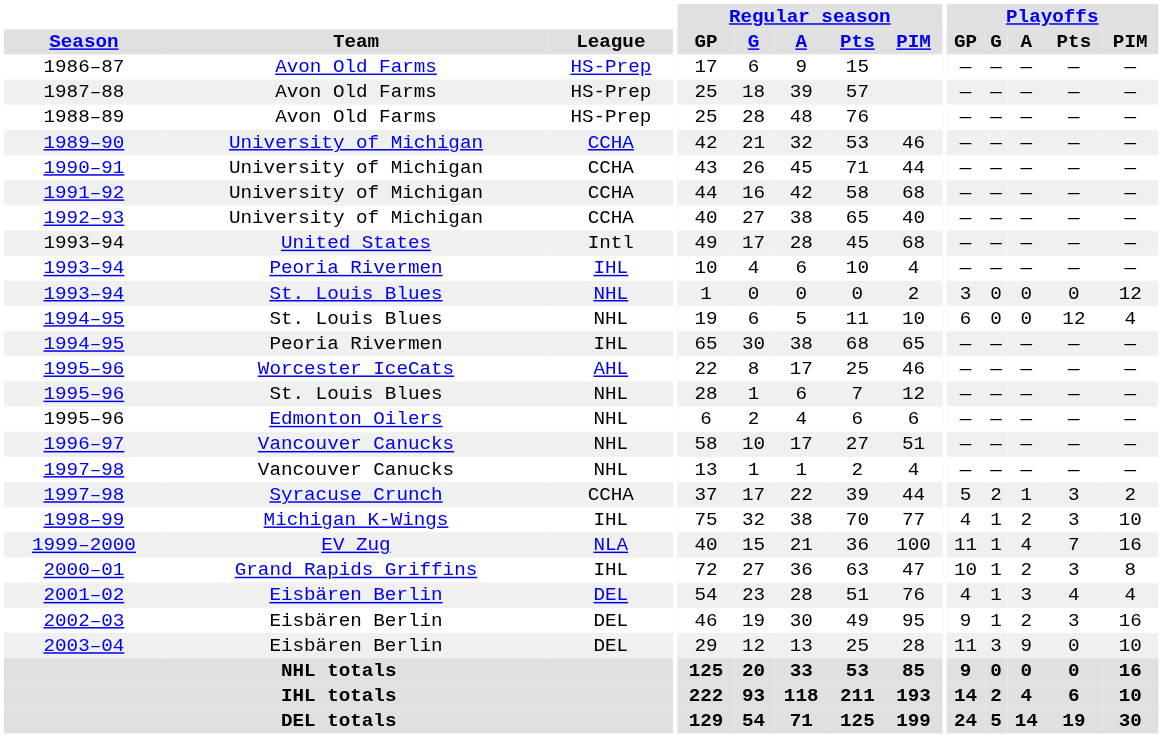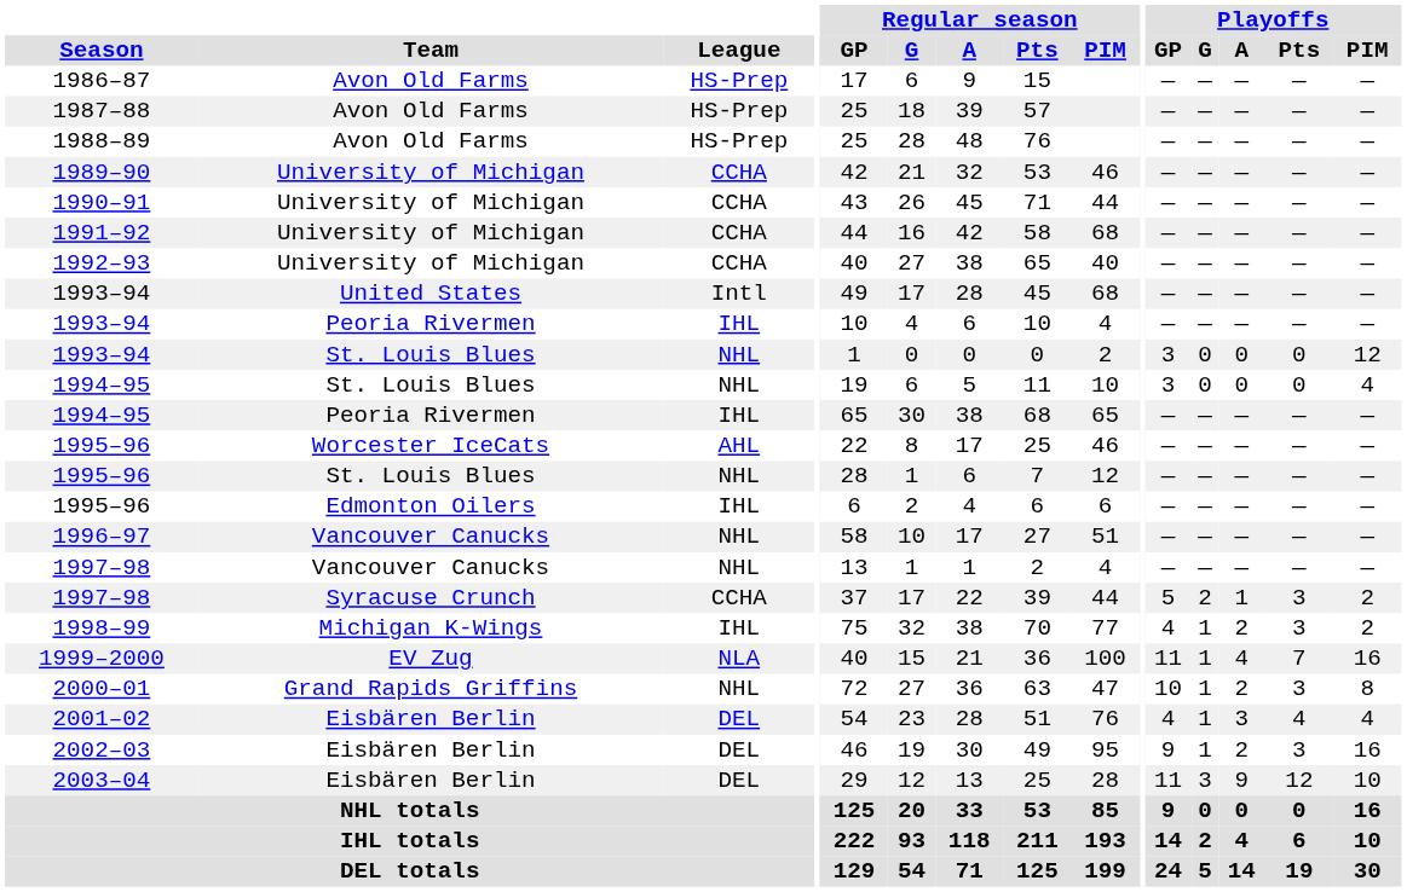 <table border="0" cellpadding="1" cellspacing="0" style="text-align:center; width:60em">
 <tr bgcolor="#e0e0e0">
 <th colspan="3" bgcolor="#ffffff"></th>
 <th rowspan="99" bgcolor="#ffffff"></th>
 <th colspan="5"><a href='#'>Regular season</a></th>
 <th rowspan="99" bgcolor="#ffffff"></th>
 <th colspan="5"><a href='#'>Playoffs</a></th>
 </tr>
 <tr bgcolor="#e0e0e0">
 <th><a href='#'>Season</a></th>
 <th>Team</th>
 <th>League</th>
 <th>GP</th>
 <th><a href='#'>G</a></th>
 <th><a href='#'>A</a></th>
 <th><a href='#'>Pts</a></th>
 <th><a href='#'>PIM</a></th>
 <th>GP</th>
 <th>G</th>
 <th>A</th>
 <th>Pts</th>
 <th>PIM</th>
 </tr>
 <tr>
 <td>1986–87</td>
 <td><a href='#'>Avon Old Farms</a></td>
 <td><a href='#'>HS-Prep</a></td>
 <td>17</td>
 <td>6</td>
 <td>9</td>
 <td>15</td>
 <td></td>
 <td>—</td>
 <td>—</td>
 <td>—</td>
 <td>—</td>
 <td>—</td>
 </tr>
 <tr bgcolor="#f0f0f0">
 <td>1987–88</td>
 <td>Avon Old Farms</td>
 <td>HS-Prep</td>
 <td>25</td>
 <td>18</td>
 <td>39</td>
 <td>57</td>
 <td></td>
 <td>—</td>
 <td>—</td>
 <td>—</td>
 <td>—</td>
 <td>—</td>
 </tr>
 <tr>
 <td>1988–89</td>
 <td>Avon Old Farms</td>
 <td>HS-Prep</td>
 <td>25</td>
 <td>28</td>
 <td>48</td>
 <td>76</td>
 <td></td>
 <td>—</td>
 <td>—</td>
 <td>—</td>
 <td>—</td>
 <td>—</td>
 </tr>
 <tr bgcolor="#f0f0f0">
 <td><a href='#'>1989–90</a></td>
 <td><a href='#'>University of Michigan</a></td>
 <td><a href='#'>CCHA</a></td>
 <td>42</td>
 <td>21</td>
 <td>32</td>
 <td>53</td>
 <td>46</td>
 <td>—</td>
 <td>—</td>
 <td>—</td>
 <td>—</td>
 <td>—</td>
 </tr>
 <tr>
 <td><a href='#'>1990–91</a></td>
 <td>University of Michigan</td>
 <td>CCHA</td>
 <td>43</td>
 <td>26</td>
 <td>45</td>
 <td>71</td>
 <td>44</td>
 <td>—</td>
 <td>—</td>
 <td>—</td>
 <td>—</td>
 <td>—</td>
 </tr>
 <tr bgcolor="#f0f0f0">
 <td><a href='#'>1991–92</a></td>
 <td>University of Michigan</td>
 <td>CCHA</td>
 <td>44</td>
 <td>16</td>
 <td>42</td>
 <td>58</td>
 <td>68</td>
 <td>—</td>
 <td>—</td>
 <td>—</td>
 <td>—</td>
 <td>—</td>
 </tr>
 <tr>
 <td><a href='#'>1992–93</a></td>
 <td>University of Michigan</td>
 <td>CCHA</td>
 <td>40</td>
 <td>27</td>
 <td>38</td>
 <td>65</td>
 <td>40</td>
 <td>—</td>
 <td>—</td>
 <td>—</td>
 <td>—</td>
 <td>—</td>
 </tr>
 <tr bgcolor="#f0f0f0">
 <td>1993–94</td>
 <td><a href='#'>United States</a></td>
 <td>Intl</td>
 <td>49</td>
 <td>17</td>
 <td>28</td>
 <td>45</td>
 <td>68</td>
 <td>—</td>
 <td>—</td>
 <td>—</td>
 <td>—</td>
 <td>—</td>
 </tr>
 <tr>
 <td><a href='#'>1993–94</a></td>
 <td><a href='#'>Peoria Rivermen</a></td>
 <td><a href='#'>IHL</a></td>
 <td>10</td>
 <td>4</td>
 <td>6</td>
 <td>10</td>
 <td>4</td>
 <td>—</td>
 <td>—</td>
 <td>—</td>
 <td>—</td>
 <td>—</td>
 </tr>
 <tr bgcolor="#f0f0f0">
 <td><a href='#'>1993–94</a></td>
 <td><a href='#'>St. Louis Blues</a></td>
 <td><a href='#'>NHL</a></td>
 <td>1</td>
 <td>0</td>
 <td>0</td>
 <td>0</td>
 <td>2</td>
 <td>3</td>
 <td>0</td>
 <td>0</td>
 <td>0</td>
 <td>12</td>
 </tr>
 <tr>
 <td><a href='#'>1994–95</a></td>
 <td>St. Louis Blues</td>
 <td>NHL</td>
 <td>19</td>
 <td>6</td>
 <td>5</td>
 <td>11</td>
 <td>10</td>
-<td>6</td>
+<td>3</td>
 <td>0</td>
 <td>0</td>
-<td>12</td>
+<td>0</td>
 <td>4</td>
 </tr>
 <tr bgcolor="#f0f0f0">
 <td><a href='#'>1994–95</a></td>
 <td>Peoria Rivermen</td>
 <td>IHL</td>
 <td>65</td>
 <td>30</td>
 <td>38</td>
 <td>68</td>
 <td>65</td>
 <td>—</td>
 <td>—</td>
 <td>—</td>
 <td>—</td>
 <td>—</td>
 </tr>
 <tr>
 <td><a href='#'>1995–96</a></td>
 <td><a href='#'>Worcester IceCats</a></td>
 <td><a href='#'>AHL</a></td>
 <td>22</td>
 <td>8</td>
 <td>17</td>
 <td>25</td>
 <td>46</td>
 <td>—</td>
 <td>—</td>
 <td>—</td>
 <td>—</td>
 <td>—</td>
 </tr>
 <tr bgcolor="#f0f0f0">
 <td><a href='#'>1995–96</a></td>
 <td>St. Louis Blues</td>
 <td>NHL</td>
 <td>28</td>
 <td>1</td>
 <td>6</td>
 <td>7</td>
 <td>12</td>
 <td>—</td>
 <td>—</td>
 <td>—</td>
 <td>—</td>
 <td>—</td>
 </tr>
 <tr>
 <td>1995–96</td>
 <td><a href='#'>Edmonton Oilers</a></td>
-<td>NHL</td>
+<td>IHL</td>
 <td>6</td>
 <td>2</td>
 <td>4</td>
 <td>6</td>
 <td>6</td>
 <td>—</td>
 <td>—</td>
 <td>—</td>
 <td>—</td>
 <td>—</td>
 </tr>
 <tr bgcolor="#f0f0f0">
 <td><a href='#'>1996–97</a></td>
 <td><a href='#'>Vancouver Canucks</a></td>
 <td>NHL</td>
 <td>58</td>
 <td>10</td>
 <td>17</td>
 <td>27</td>
 <td>51</td>
 <td>—</td>
 <td>—</td>
 <td>—</td>
 <td>—</td>
 <td>—</td>
 </tr>
 <tr>
 <td><a href='#'>1997–98</a></td>
 <td>Vancouver Canucks</td>
 <td>NHL</td>
 <td>13</td>
 <td>1</td>
 <td>1</td>
 <td>2</td>
 <td>4</td>
 <td>—</td>
 <td>—</td>
 <td>—</td>
 <td>—</td>
 <td>—</td>
 </tr>
 <tr bgcolor="#f0f0f0">
 <td><a href='#'>1997–98</a></td>
 <td><a href='#'>Syracuse Crunch</a></td>
 <td>CCHA</td>
 <td>37</td>
 <td>17</td>
 <td>22</td>
 <td>39</td>
 <td>44</td>
 <td>5</td>
 <td>2</td>
 <td>1</td>
 <td>3</td>
 <td>2</td>
 </tr>
 <tr>
 <td><a href='#'>1998–99</a></td>
 <td><a href='#'>Michigan K-Wings</a></td>
 <td>IHL</td>
 <td>75</td>
 <td>32</td>
 <td>38</td>
 <td>70</td>
 <td>77</td>
 <td>4</td>
 <td>1</td>
 <td>2</td>
 <td>3</td>
-<td>10</td>
+<td>2</td>
 </tr>
 <tr bgcolor="#f0f0f0">
 <td><a href='#'>1999–2000</a></td>
 <td><a href='#'>EV Zug</a></td>
 <td><a href='#'>NLA</a></td>
 <td>40</td>
 <td>15</td>
 <td>21</td>
 <td>36</td>
 <td>100</td>
 <td>11</td>
 <td>1</td>
 <td>4</td>
 <td>7</td>
 <td>16</td>
 </tr>
 <tr>
 <td><a href='#'>2000–01</a></td>
 <td><a href='#'>Grand Rapids Griffins</a></td>
-<td>IHL</td>
+<td>NHL</td>
 <td>72</td>
 <td>27</td>
 <td>36</td>
 <td>63</td>
 <td>47</td>
 <td>10</td>
 <td>1</td>
 <td>2</td>
 <td>3</td>
 <td>8</td>
 </tr>
 <tr bgcolor="#f0f0f0">
 <td><a href='#'>2001–02</a></td>
 <td><a href='#'>Eisbären Berlin</a></td>
 <td><a href='#'>DEL</a></td>
 <td>54</td>
 <td>23</td>
 <td>28</td>
 <td>51</td>
 <td>76</td>
 <td>4</td>
 <td>1</td>
 <td>3</td>
 <td>4</td>
 <td>4</td>
 </tr>
 <tr>
 <td><a href='#'>2002–03</a></td>
 <td>Eisbären Berlin</td>
 <td>DEL</td>
 <td>46</td>
 <td>19</td>
 <td>30</td>
 <td>49</td>
 <td>95</td>
 <td>9</td>
 <td>1</td>
 <td>2</td>
 <td>3</td>
 <td>16</td>
 </tr>
 <tr bgcolor="#f0f0f0">
 <td><a href='#'>2003–04</a></td>
 <td>Eisbären Berlin</td>
 <td>DEL</td>
 <td>29</td>
 <td>12</td>
 <td>13</td>
 <td>25</td>
 <td>28</td>
 <td>11</td>
 <td>3</td>
 <td>9</td>
-<td>0</td>
+<td>12</td>
 <td>10</td>
 </tr>
 <tr bgcolor="#e0e0e0">
 <th colspan="3">NHL totals</th>
 <th>125</th>
 <th>20</th>
 <th>33</th>
 <th>53</th>
 <th>85</th>
 <th>9</th>
 <th>0</th>
 <th>0</th>
 <th>0</th>
 <th>16</th>
 </tr>
 <tr bgcolor="#e0e0e0">
 <th colspan="3">IHL totals</th>
 <th>222</th>
 <th>93</th>
 <th>118</th>
 <th>211</th>
 <th>193</th>
 <th>14</th>
 <th>2</th>
 <th>4</th>
 <th>6</th>
 <th>10</th>
 </tr>
 <tr bgcolor="#e0e0e0">
 <th colspan="3">DEL totals</th>
 <th>129</th>
 <th>54</th>
 <th>71</th>
 <th>125</th>
 <th>199</th>
 <th>24</th>
 <th>5</th>
 <th>14</th>
 <th>19</th>
 <th>30</th>
 </tr>
 </table>
